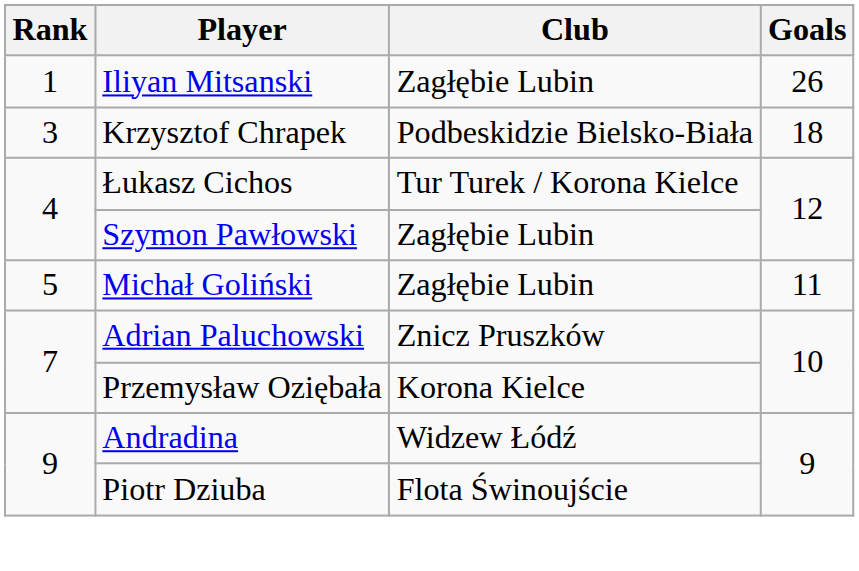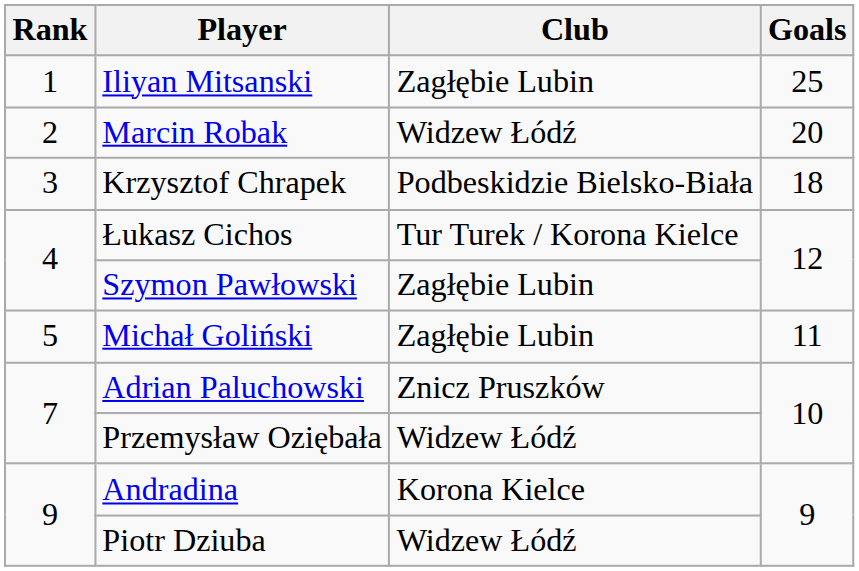 <table class="wikitable" style="text-align:center">
 <tr>
 <th>Rank</th>
 <th>Player</th>
 <th>Club</th>
 <th>Goals</th>
 </tr>
 <tr>
 <td>1</td>
 <td align="left"> <a href='#'>Iliyan Mitsanski</a></td>
 <td align="left">Zagłębie Lubin</td>
-<td>26</td>
+<td>25</td>
+</tr>
+<tr>
+<td>2</td>
+<td align="left"> <a href='#'>Marcin Robak</a></td>
+<td align="left">Widzew Łódź</td>
+<td>20</td>
 </tr>
 <tr>
 <td>3</td>
 <td align="left"> Krzysztof Chrapek</td>
 <td align="left">Podbeskidzie Bielsko-Biała</td>
 <td>18</td>
 </tr>
 <tr>
 <td rowspan=2>4</td>
 <td align="left"> Łukasz Cichos</td>
 <td align="left">Tur Turek / Korona Kielce</td>
 <td rowspan=2>12</td>
 </tr>
 <tr>
 <td align="left"> <a href='#'>Szymon Pawłowski</a></td>
 <td align="left">Zagłębie Lubin</td>
 </tr>
 <tr>
 <td>5</td>
 <td align="left"> <a href='#'>Michał Goliński</a></td>
 <td align="left">Zagłębie Lubin</td>
 <td>11</td>
 </tr>
 <tr>
 <td rowspan=2>7</td>
 <td align="left"> <a href='#'>Adrian Paluchowski</a></td>
 <td align="left">Znicz Pruszków</td>
 <td rowspan=2>10</td>
 </tr>
 <tr>
 <td align="left"> Przemysław Oziębała</td>
-<td align="left">Korona Kielce</td>
+<td align="left">Widzew Łódź</td>
 </tr>
 <tr>
 <td rowspan=2>9</td>
 <td align="left"> <a href='#'>Andradina</a></td>
-<td align="left">Widzew Łódź</td>
+<td align="left">Korona Kielce</td>
 <td rowspan=2>9</td>
 </tr>
 <tr>
 <td align="left"> Piotr Dziuba</td>
-<td align="left">Flota Świnoujście</td>
+<td align="left">Widzew Łódź</td>
 </tr>
 </table>
